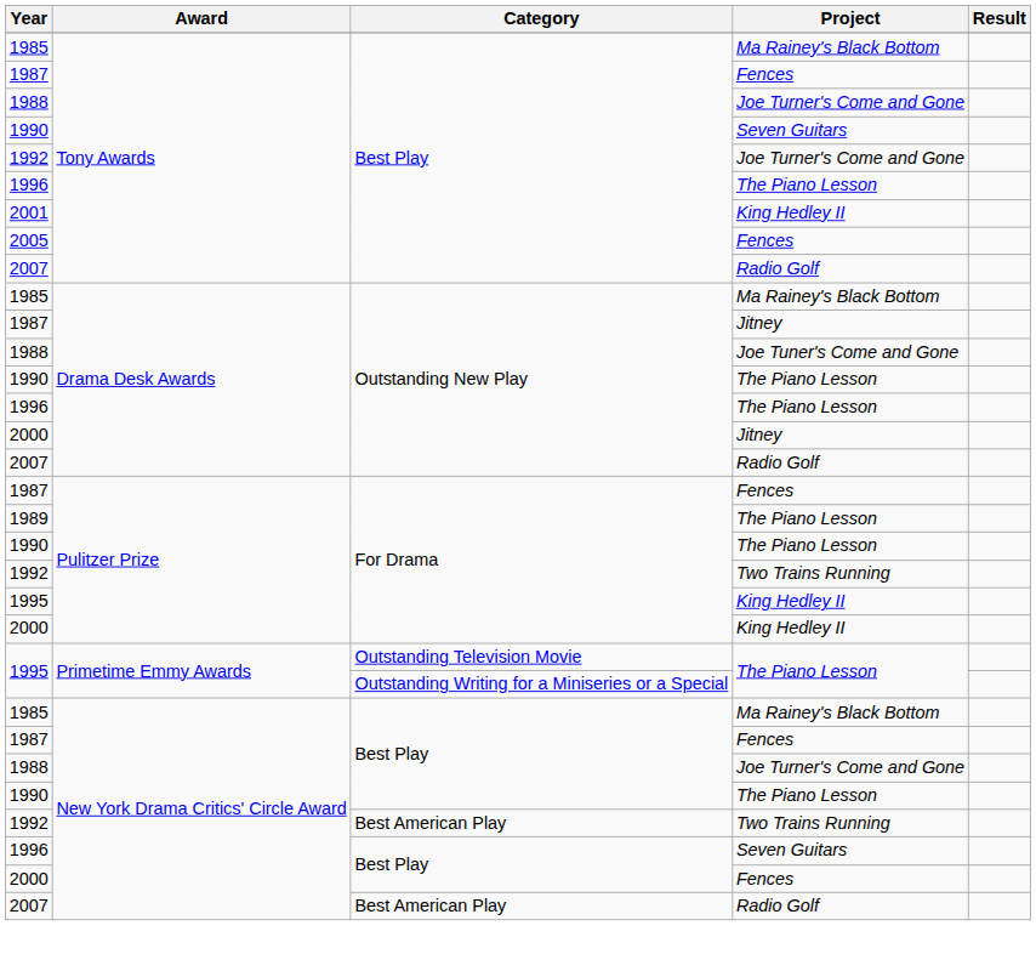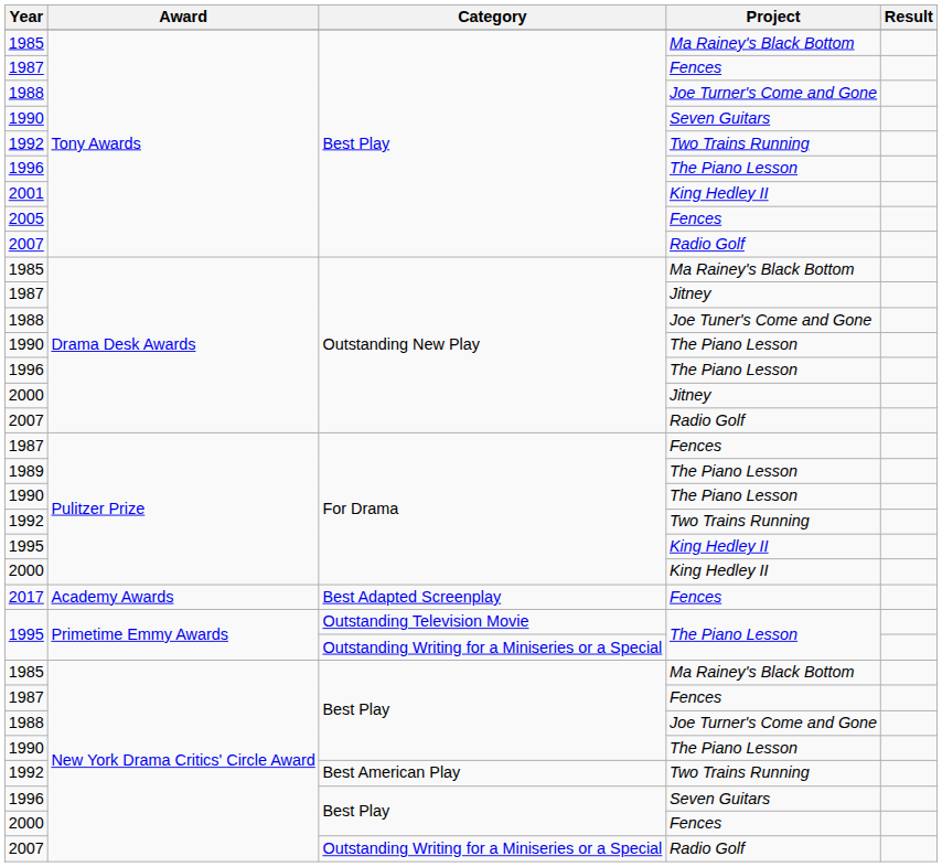 <table class="wikitable">
 <tr>
 <th>Year</th>
 <th>Award</th>
 <th>Category</th>
 <th>Project</th>
 <th>Result</th>
 </tr>
 <tr>
 </tr>
 <tr>
 <td><a href='#'>1985</a></td>
 <td rowspan=9><a href='#'>Tony Awards</a></td>
 <td rowspan=9><a href='#'>Best Play</a></td>
 <td><em><a href='#'>Ma Rainey's Black Bottom</a></em></td>
 <td></td>
 </tr>
 <tr>
 <td><a href='#'>1987</a></td>
 <td><em><a href='#'>Fences</a></em></td>
 <td></td>
 </tr>
 <tr>
 <td><a href='#'>1988</a></td>
 <td><em><a href='#'>Joe Turner's Come and Gone</a></em></td>
 <td></td>
 </tr>
 <tr>
 <td><a href='#'>1990</a></td>
 <td><em><a href='#'>Seven Guitars</a></em></td>
 <td></td>
 </tr>
 <tr>
 <td><a href='#'>1992</a></td>
-<td><em>Joe Turner's Come and Gone</em></td>
+<td><em><a href='#'>Two Trains Running</a></em></td>
 <td></td>
 </tr>
 <tr>
 <td><a href='#'>1996</a></td>
 <td><em><a href='#'>The Piano Lesson</a></em></td>
 <td></td>
 </tr>
 <tr>
 <td><a href='#'>2001</a></td>
 <td><em><a href='#'>King Hedley II</a></em></td>
 <td></td>
 </tr>
 <tr>
 <td><a href='#'>2005</a></td>
 <td><em><a href='#'>Fences</a></em></td>
 <td></td>
 </tr>
 <tr>
 <td><a href='#'>2007</a></td>
 <td><em><a href='#'>Radio Golf</a></em></td>
 <td></td>
 </tr>
 <tr>
 <td>1985</td>
 <td rowspan=7><a href='#'>Drama Desk Awards</a></td>
 <td rowspan=7>Outstanding New Play</td>
 <td><em>Ma Rainey's Black Bottom</em></td>
 <td></td>
 </tr>
 <tr>
 <td>1987</td>
 <td><em>Jitney</em></td>
 <td></td>
 </tr>
 <tr>
 <td>1988</td>
 <td><em>Joe Tuner's Come and Gone</em></td>
 <td></td>
 </tr>
 <tr>
 <td>1990</td>
 <td><em>The Piano Lesson</em></td>
 <td></td>
 </tr>
 <tr>
 <td>1996</td>
 <td><em>The Piano Lesson</em></td>
 <td></td>
 </tr>
 <tr>
 <td>2000</td>
 <td><em>Jitney</em></td>
 <td></td>
 </tr>
 <tr>
 <td>2007</td>
 <td><em>Radio Golf</em></td>
 <td></td>
 </tr>
 <tr>
 <td>1987</td>
 <td rowspan=6><a href='#'>Pulitzer Prize</a></td>
 <td rowspan=6>For Drama</td>
 <td><em>Fences</em></td>
 <td></td>
 </tr>
 <tr>
 <td>1989</td>
 <td><em>The Piano Lesson</em></td>
 <td></td>
 </tr>
 <tr>
 <td>1990</td>
 <td><em>The Piano Lesson</em></td>
 <td></td>
 </tr>
 <tr>
 <td>1992</td>
 <td><em>Two Trains Running</em></td>
 <td></td>
 </tr>
 <tr>
 <td>1995</td>
 <td><em><a href='#'>King Hedley II</a></em></td>
 <td></td>
 </tr>
 <tr>
 <td>2000</td>
 <td><em>King Hedley II</em></td>
 <td></td>
 </tr>
 <tr>
+<td><a href='#'>2017</a></td>
+<td><a href='#'>Academy Awards</a></td>
+<td><a href='#'>Best Adapted Screenplay</a></td>
+<td><em><a href='#'>Fences</a></em></td>
+<td></td>
+</tr>
+<tr>
 <td rowspan=2><a href='#'>1995</a></td>
 <td rowspan=2><a href='#'>Primetime Emmy Awards</a></td>
 <td><a href='#'>Outstanding Television Movie</a></td>
 <td rowspan=2><em><a href='#'>The Piano Lesson</a></em></td>
 <td></td>
 </tr>
 <tr>
 <td><a href='#'>Outstanding Writing for a Miniseries or a Special</a></td>
 <td></td>
 </tr>
 <tr>
 <td>1985</td>
 <td rowspan="8"><a href='#'>New York Drama Critics' Circle Award</a></td>
 <td rowspan="4">Best Play</td>
 <td><em>Ma Rainey's Black Bottom</em></td>
 <td></td>
 </tr>
 <tr>
 <td>1987</td>
 <td><em>Fences</em></td>
 <td></td>
 </tr>
 <tr>
 <td>1988</td>
 <td><em>Joe Turner's Come and Gone</em></td>
 <td></td>
 </tr>
 <tr>
 <td>1990</td>
 <td><em>The Piano Lesson</em></td>
 <td></td>
 </tr>
 <tr>
 <td>1992</td>
 <td>Best American Play</td>
 <td><em>Two Trains Running</em></td>
 <td></td>
 </tr>
 <tr>
 <td>1996</td>
 <td rowspan="2">Best Play</td>
 <td><em>Seven Guitars</em></td>
 <td></td>
 </tr>
 <tr>
 <td>2000</td>
 <td><em>Fences</em></td>
 <td></td>
 </tr>
 <tr>
 <td>2007</td>
-<td>Best American Play</td>
+<td><a href='#'>Outstanding Writing for a Miniseries or a Special</a></td>
 <td><em>Radio Golf</em></td>
 <td></td>
 </tr>
 </table>
